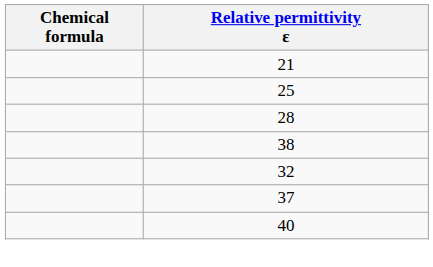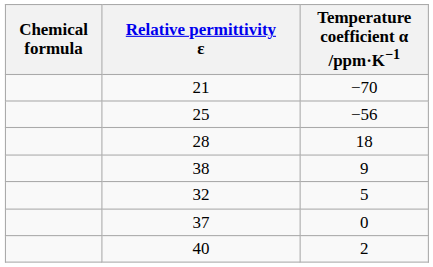 <table class="wikitable float-right" style="margin:1em auto; text-align:center; width:25em">
 <tr class="hintergrundfarbe6">
 <th>Chemical<br>formula</th>
 <th><a href='#'>Relative permittivity</a> <br> ε</th>
+<th>Temperature <br> coefficient α<br> /ppm·K<sup>−1</sup></th>
 </tr>
 <tr>
 <td></td>
 <td>21</td>
+<td>−70</td>
 </tr>
 <tr>
 <td></td>
 <td>25</td>
+<td>−56</td>
 </tr>
 <tr>
 <td></td>
 <td>28</td>
+<td>18</td>
 </tr>
 <tr>
 <td></td>
 <td>38</td>
+<td>9</td>
 </tr>
 <tr>
 <td></td>
 <td>32</td>
+<td>5</td>
 </tr>
 <tr>
 <td></td>
 <td>37</td>
+<td>0</td>
 </tr>
 <tr>
 <td></td>
 <td>40</td>
+<td>2</td>
 </tr>
 </table>
